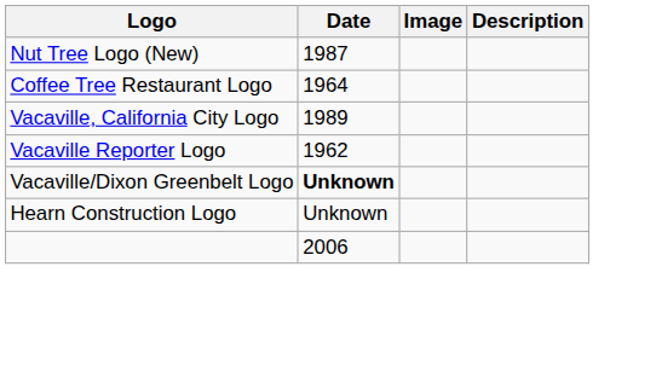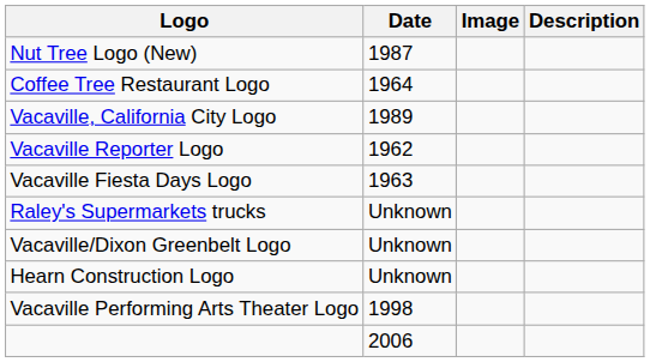 <table class="wikitable">
 <tr>
 <th>Logo</th>
 <th>Date</th>
 <th>Image</th>
 <th>Description</th>
 </tr>
 <tr>
 <td><a href='#'>Nut Tree</a> Logo (New)</td>
 <td>1987</td>
 <td></td>
 <td></td>
 </tr>
 <tr>
 <td><a href='#'>Coffee Tree</a> Restaurant Logo</td>
 <td>1964</td>
 <td></td>
 <td></td>
 </tr>
 <tr>
 <td><a href='#'>Vacaville, California</a> City Logo</td>
 <td>1989</td>
 <td></td>
 <td></td>
 </tr>
 <tr>
 <td><a href='#'>Vacaville Reporter</a> Logo</td>
 <td>1962</td>
 <td></td>
 <td></td>
 </tr>
 <tr>
+<td>Vacaville Fiesta Days Logo</td>
+<td>1963</td>
+<td></td>
+<td></td>
+</tr>
+<tr>
+<td><a href='#'>Raley's Supermarkets</a> trucks</td>
+<td>Unknown</td>
+<td></td>
+<td></td>
+</tr>
+<tr>
 <td>Vacaville/Dixon Greenbelt Logo</td>
-<td><strong>Unknown</strong></td>
+<td>Unknown</td>
 <td></td>
 <td></td>
 </tr>
 <tr>
 <td>Hearn Construction Logo</td>
 <td>Unknown</td>
 <td></td>
 <td></td>
 </tr>
 <tr>
+<td>Vacaville Performing Arts Theater Logo</td>
+<td>1998</td>
+<td></td>
+<td></td>
+</tr>
+<tr>
 <td></td>
 <td>2006</td>
 <td></td>
 <td></td>
 </tr>
 </table>
